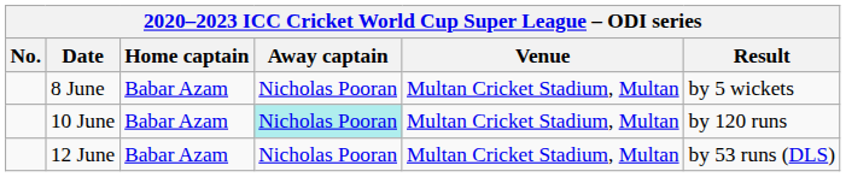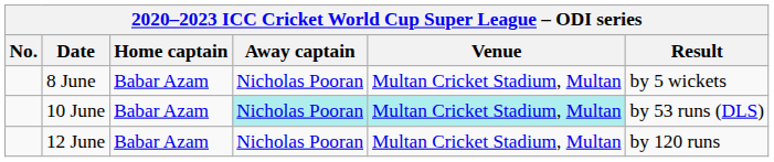 <table class="wikitable">
 <tr>
 <th colspan="9"><a href='#'>2020–2023 ICC Cricket World Cup Super League</a> – ODI series</th>
 </tr>
 <tr>
 <th>No.</th>
 <th>Date</th>
 <th>Home captain</th>
 <th>Away captain</th>
 <th>Venue</th>
 <th>Result</th>
 </tr>
 <tr>
 <td></td>
 <td>8 June</td>
 <td><a href='#'>Babar Azam</a></td>
 <td><a href='#'>Nicholas Pooran</a></td>
 <td><a href='#'>Multan Cricket Stadium</a>, <a href='#'>Multan</a></td>
 <td> by 5 wickets</td>
 </tr>
 <tr>
 <td></td>
 <td>10 June</td>
 <td><a href='#'>Babar Azam</a></td>
 <td style="background: paleturquoise;"><a href='#'>Nicholas Pooran</a></td>
-<td><a href='#'>Multan Cricket Stadium</a>, <a href='#'>Multan</a></td>
-<td> by 120 runs</td>
+<td style="background: paleturquoise;"><a href='#'>Multan Cricket Stadium</a>, <a href='#'>Multan</a></td>
+<td> by 53 runs (<a href='#'>DLS</a>)</td>
 </tr>
 <tr>
 <td></td>
 <td>12 June</td>
 <td><a href='#'>Babar Azam</a></td>
 <td><a href='#'>Nicholas Pooran</a></td>
 <td><a href='#'>Multan Cricket Stadium</a>, <a href='#'>Multan</a></td>
-<td> by 53 runs (<a href='#'>DLS</a>)</td>
+<td> by 120 runs</td>
 </tr>
 </table>
